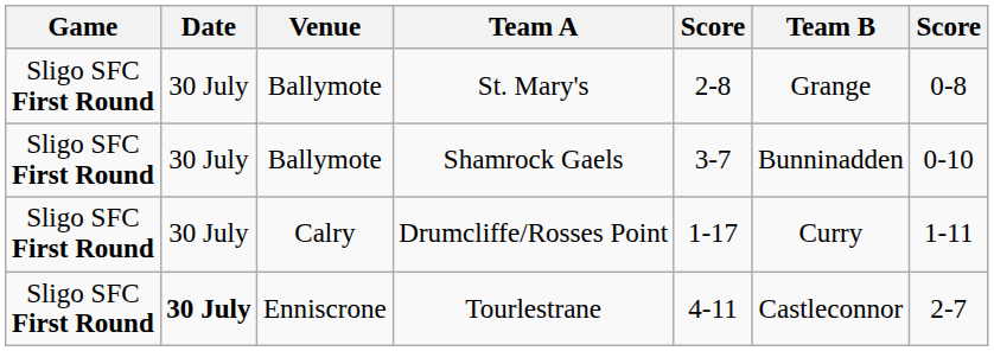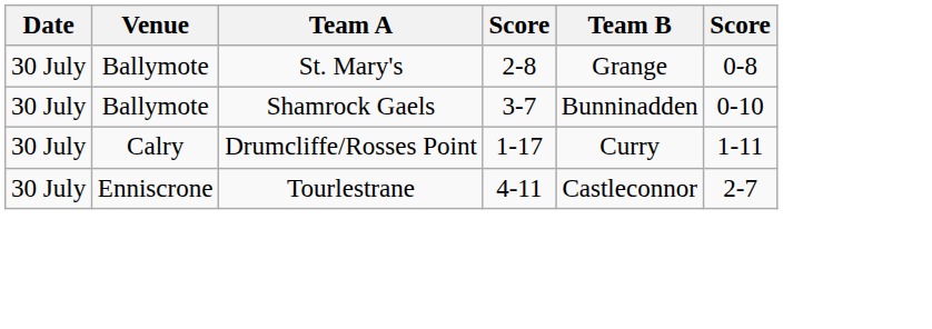 <table class="wikitable">
 <tr>
-<th>Game</th>
 <th>Date</th>
 <th>Venue</th>
 <th>Team A</th>
 <th>Score</th>
 <th>Team B</th>
 <th>Score</th>
 </tr>
 <tr align="center">
-<td>Sligo SFC<br><strong>First Round</strong></td>
 <td>30 July</td>
 <td>Ballymote</td>
 <td>St. Mary's</td>
 <td>2-8</td>
 <td>Grange</td>
 <td>0-8</td>
 </tr>
 <tr align="center">
-<td>Sligo SFC<br><strong>First Round</strong></td>
 <td>30 July</td>
 <td>Ballymote</td>
 <td>Shamrock Gaels</td>
 <td>3-7</td>
 <td>Bunninadden</td>
 <td>0-10</td>
 </tr>
 <tr align="center">
-<td>Sligo SFC<br><strong>First Round</strong></td>
 <td>30 July</td>
 <td>Calry</td>
 <td>Drumcliffe/Rosses Point</td>
 <td>1-17</td>
 <td>Curry</td>
 <td>1-11</td>
 </tr>
 <tr align="center">
-<td>Sligo SFC<br><strong>First Round</strong></td>
-<td><strong>30 July</strong></td>
+<td>30 July</td>
 <td>Enniscrone</td>
 <td>Tourlestrane</td>
 <td>4-11</td>
 <td>Castleconnor</td>
 <td>2-7</td>
 </tr>
 </table>
